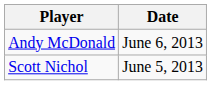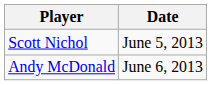 <table class="wikitable">
 <tr>
 <th>Player</th>
 <th>Date</th>
 </tr>
 <tr>
+<td><a href='#'>Scott Nichol</a></td>
+<td>June 5, 2013 </td>
+</tr>
+<tr>
 <td><a href='#'>Andy McDonald</a></td>
 <td>June 6, 2013 </td>
 </tr>
-<tr>
-<td><a href='#'>Scott Nichol</a></td>
-<td>June 5, 2013 </td>
-</tr>
 </table>
